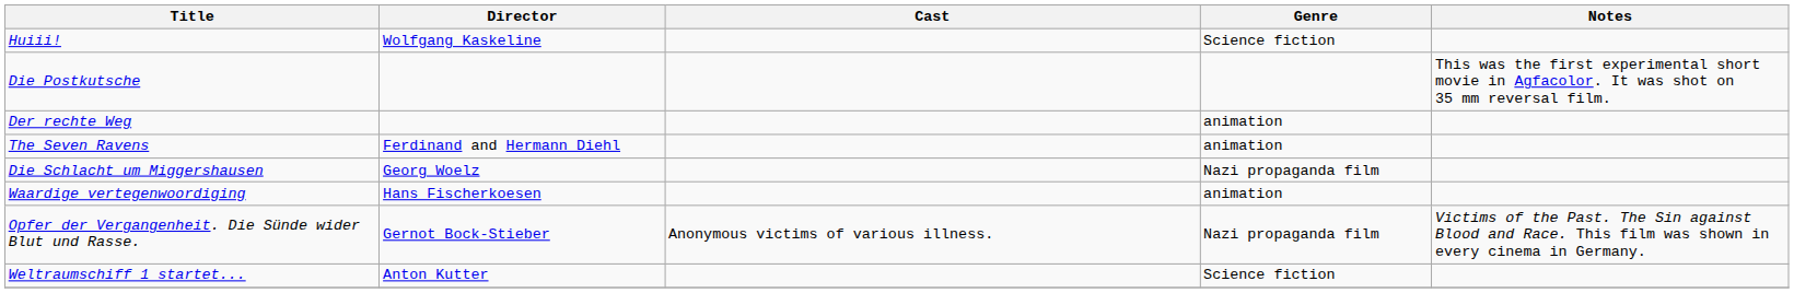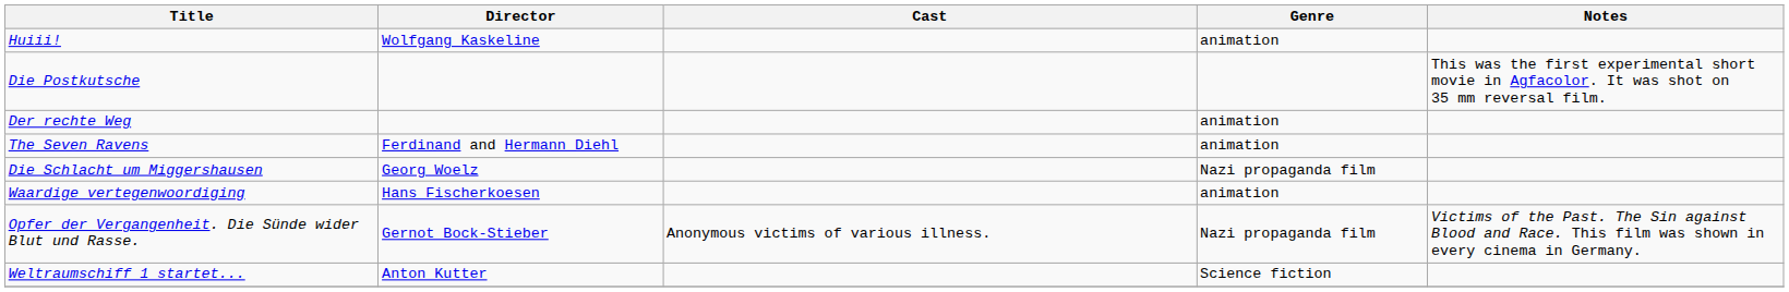 <table class="wikitable" style="width:100%;">
 <tr>
 <th style="width:21%;">Title</th>
 <th style="width:16%;">Director</th>
 <th style="width:30%;">Cast</th>
 <th style="width:13%;">Genre</th>
 <th style="width:20%;">Notes</th>
 </tr>
 <tr>
 <td><em><a href='#'>Huiii!</a></em></td>
 <td><a href='#'>Wolfgang Kaskeline</a></td>
 <td></td>
-<td>Science fiction</td>
+<td>animation</td>
 <td></td>
 </tr>
 <tr>
 <td><em><a href='#'>Die Postkutsche</a></em></td>
 <td></td>
 <td></td>
 <td></td>
 <td>This was the first experimental short movie in <a href='#'>Agfacolor</a>. It was shot on 35 mm reversal film.</td>
 </tr>
 <tr>
 <td><em><a href='#'>Der rechte Weg</a></em></td>
 <td></td>
 <td></td>
 <td>animation</td>
 <td></td>
 </tr>
 <tr>
 <td><em><a href='#'>The Seven Ravens</a></em></td>
 <td><a href='#'>Ferdinand</a> and <a href='#'>Hermann Diehl</a></td>
 <td></td>
 <td>animation</td>
 <td></td>
 </tr>
 <tr>
 <td><em><a href='#'>Die Schlacht um Miggershausen</a></em></td>
 <td><a href='#'>Georg Woelz</a></td>
 <td></td>
 <td>Nazi propaganda film</td>
 <td></td>
 </tr>
 <tr>
 <td><em><a href='#'>Waardige vertegenwoordiging</a></em></td>
 <td><a href='#'>Hans Fischerkoesen</a></td>
 <td></td>
 <td>animation</td>
 <td></td>
 </tr>
 <tr>
 <td><em><a href='#'>Opfer der Vergangenheit</a>.  Die Sünde wider Blut und Rasse.</em></td>
 <td><a href='#'>Gernot Bock-Stieber</a></td>
 <td>Anonymous victims of various illness.</td>
 <td>Nazi propaganda film</td>
 <td><em>Victims of the Past.  The Sin against Blood and Race.</em>  This film was shown in every cinema in Germany.</td>
 </tr>
 <tr>
 <td><em><a href='#'>Weltraumschiff 1 startet...</a></em></td>
 <td><a href='#'>Anton Kutter</a></td>
 <td></td>
 <td>Science fiction</td>
 <td></td>
 </tr>
 <tr>
 </tr>
 </table>
